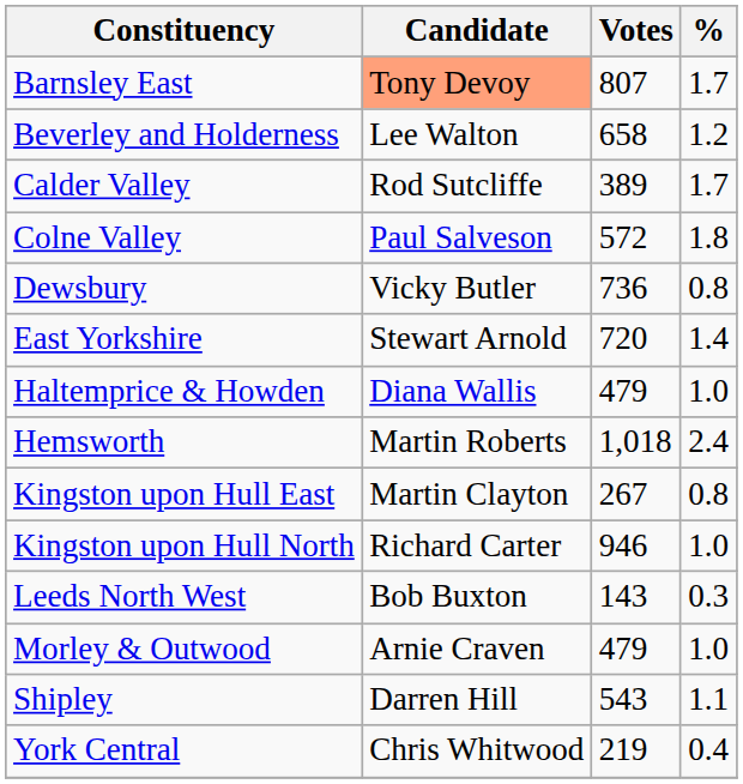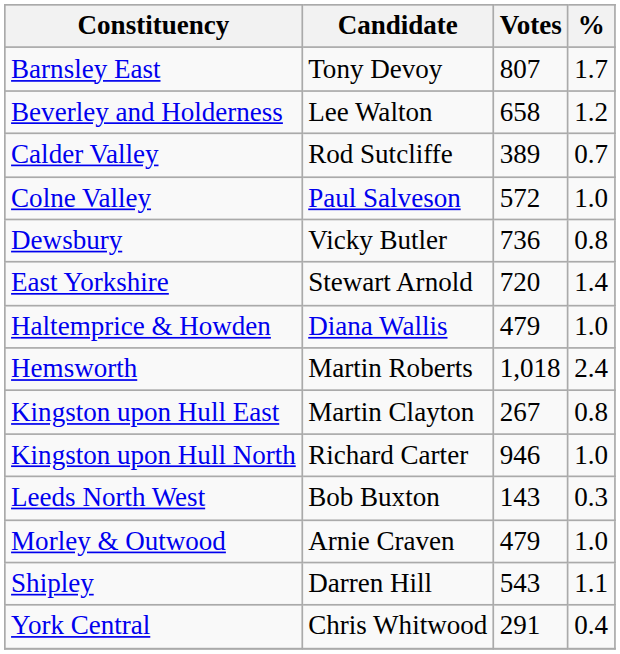 <table class="wikitable sortable">
 <tr>
 <th>Constituency</th>
 <th>Candidate</th>
 <th>Votes</th>
 <th>%</th>
 </tr>
 <tr>
 <td><a href='#'>Barnsley East</a></td>
-<td style="background: lightsalmon;">Tony Devoy</td>
+<td>Tony Devoy</td>
 <td>807</td>
 <td>1.7</td>
 </tr>
 <tr>
 <td><a href='#'>Beverley and Holderness</a></td>
 <td>Lee Walton</td>
 <td>658</td>
 <td>1.2</td>
 </tr>
 <tr>
 <td><a href='#'>Calder Valley</a></td>
 <td>Rod Sutcliffe</td>
 <td>389</td>
-<td>1.7</td>
+<td>0.7</td>
 </tr>
 <tr>
 <td><a href='#'>Colne Valley</a></td>
 <td><a href='#'>Paul Salveson</a></td>
 <td>572</td>
-<td>1.8</td>
+<td>1.0</td>
 </tr>
 <tr>
 <td><a href='#'>Dewsbury</a></td>
 <td>Vicky Butler</td>
 <td>736</td>
 <td>0.8</td>
 </tr>
 <tr>
 <td><a href='#'>East Yorkshire</a></td>
 <td>Stewart Arnold</td>
 <td>720</td>
 <td>1.4</td>
 </tr>
 <tr>
 <td><a href='#'>Haltemprice & Howden</a></td>
 <td><a href='#'>Diana Wallis</a></td>
 <td>479</td>
 <td>1.0</td>
 </tr>
 <tr>
 <td><a href='#'>Hemsworth</a></td>
 <td>Martin Roberts</td>
 <td>1,018</td>
 <td>2.4</td>
 </tr>
 <tr>
 <td><a href='#'>Kingston upon Hull East</a></td>
 <td>Martin Clayton</td>
 <td>267</td>
 <td>0.8</td>
 </tr>
 <tr>
 <td><a href='#'>Kingston upon Hull North</a></td>
 <td>Richard Carter</td>
 <td>946</td>
 <td>1.0</td>
 </tr>
 <tr>
 <td><a href='#'>Leeds North West</a></td>
 <td>Bob Buxton</td>
 <td>143</td>
 <td>0.3</td>
 </tr>
 <tr>
 <td><a href='#'>Morley & Outwood</a></td>
 <td>Arnie Craven</td>
 <td>479</td>
 <td>1.0</td>
 </tr>
 <tr>
 <td><a href='#'>Shipley</a></td>
 <td>Darren Hill</td>
 <td>543</td>
 <td>1.1</td>
 </tr>
 <tr>
 <td><a href='#'>York Central</a></td>
 <td>Chris Whitwood</td>
-<td>219</td>
+<td>291</td>
 <td>0.4</td>
 </tr>
 <tr>
 </tr>
 </table>
